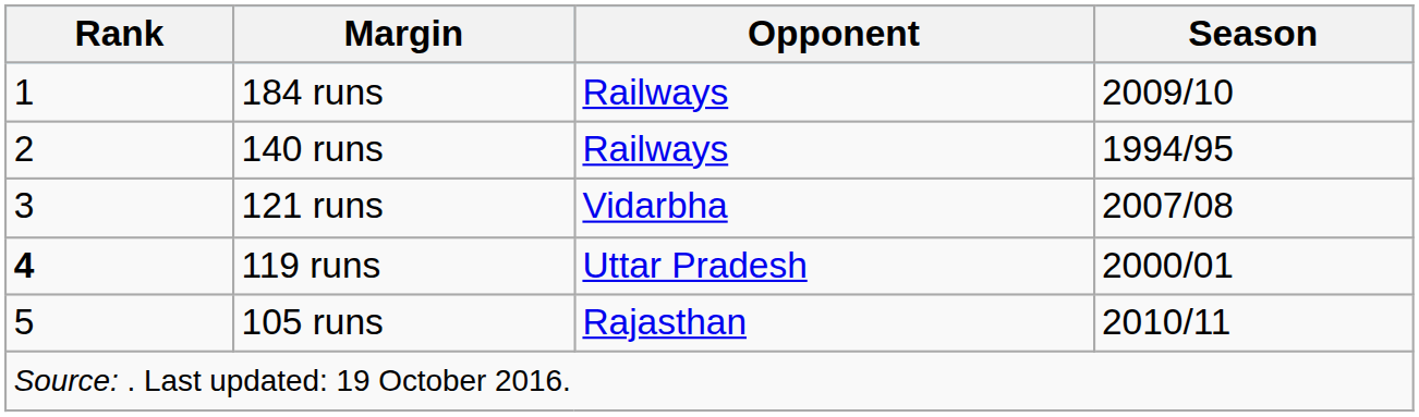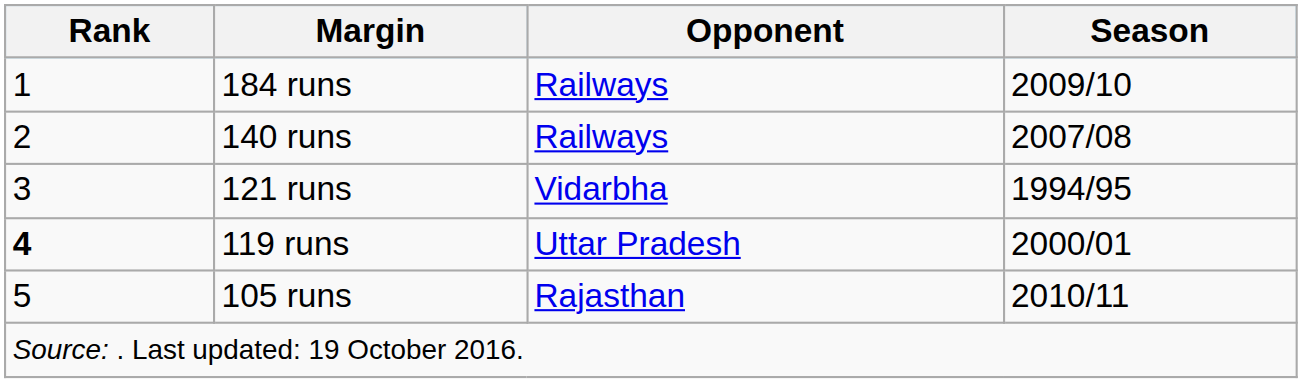 <table class="wikitable" width=70%>
 <tr bgcolor=#87cef>
 <th>Rank</th>
 <th>Margin</th>
 <th>Opponent</th>
 <th>Season</th>
 </tr>
 <tr>
 <td>1</td>
 <td>184 runs</td>
 <td><a href='#'>Railways</a></td>
 <td>2009/10</td>
 </tr>
 <tr>
 <td>2</td>
 <td>140 runs</td>
 <td><a href='#'>Railways</a></td>
-<td>1994/95</td>
+<td>2007/08</td>
 </tr>
 <tr>
 <td>3</td>
 <td>121 runs</td>
 <td><a href='#'>Vidarbha</a></td>
-<td>2007/08</td>
+<td>1994/95</td>
 </tr>
 <tr>
 <td><strong>4</strong></td>
 <td>119 runs</td>
 <td><a href='#'>Uttar Pradesh</a></td>
 <td>2000/01</td>
 </tr>
 <tr>
 <td>5</td>
 <td>105 runs</td>
 <td><a href='#'>Rajasthan</a></td>
 <td>2010/11</td>
 </tr>
 <tr>
 <td colspan=4><small><em>Source: </em>. Last updated: 19 October 2016.</small></td>
 </tr>
 </table>
